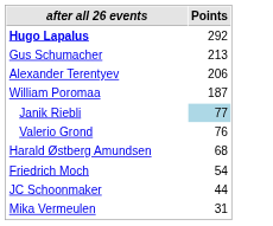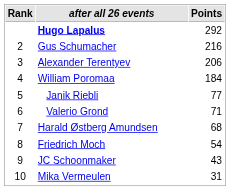 <table cellspacing="1" cellpadding="3" style="border:1px solid #AAAAAA;font-size:86%">
 <tr style="background-color: #E4E4E4;">
+<th style="border-bottom:1px solid #AAAAAA" width=10>Rank</th>
 <th style="border-bottom:1px solid #AAAAAA" width=200><em>after all 26 events</em></th>
 <th style="border-bottom:1px solid #AAAAAA" width=20 align=right>Points</th>
 </tr>
 <tr>
+<td align=center><strong><span>  </span></strong></td>
 <td> <strong><a href='#'>Hugo Lapalus</a></strong></td>
 <td align=right>292</td>
 </tr>
 <tr>
+<td align=center>2</td>
 <td> <a href='#'>Gus Schumacher</a></td>
-<td align=right>213</td>
+<td align=right>216</td>
 </tr>
 <tr>
+<td align=center>3</td>
 <td> <a href='#'>Alexander Terentyev</a></td>
 <td align=right>206</td>
 </tr>
 <tr>
+<td align=center>4</td>
 <td> <a href='#'>William Poromaa</a></td>
-<td align=right>187</td>
+<td align=right>184</td>
 </tr>
 <tr>
+<td align=center>5</td>
 <td>   <a href='#'>Janik Riebli</a></td>
-<td align=right style="background: lightblue;">77</td>
+<td align=right>77</td>
 </tr>
 <tr>
+<td align=center>6</td>
 <td>   <a href='#'>Valerio Grond</a></td>
-<td align=right>76</td>
+<td align=right>71</td>
 </tr>
 <tr>
+<td align=center>7</td>
 <td> <a href='#'>Harald Østberg Amundsen</a></td>
 <td align=right>68</td>
 </tr>
 <tr>
+<td align=center>8</td>
 <td> <a href='#'>Friedrich Moch</a></td>
 <td align=right>54</td>
 </tr>
 <tr>
+<td align=center>9</td>
 <td> <a href='#'>JC Schoonmaker</a></td>
-<td align=right>44</td>
+<td align=right>43</td>
 </tr>
 <tr>
+<td align=center>10</td>
 <td> <a href='#'>Mika Vermeulen</a></td>
 <td align=right>31</td>
 </tr>
 </table>
